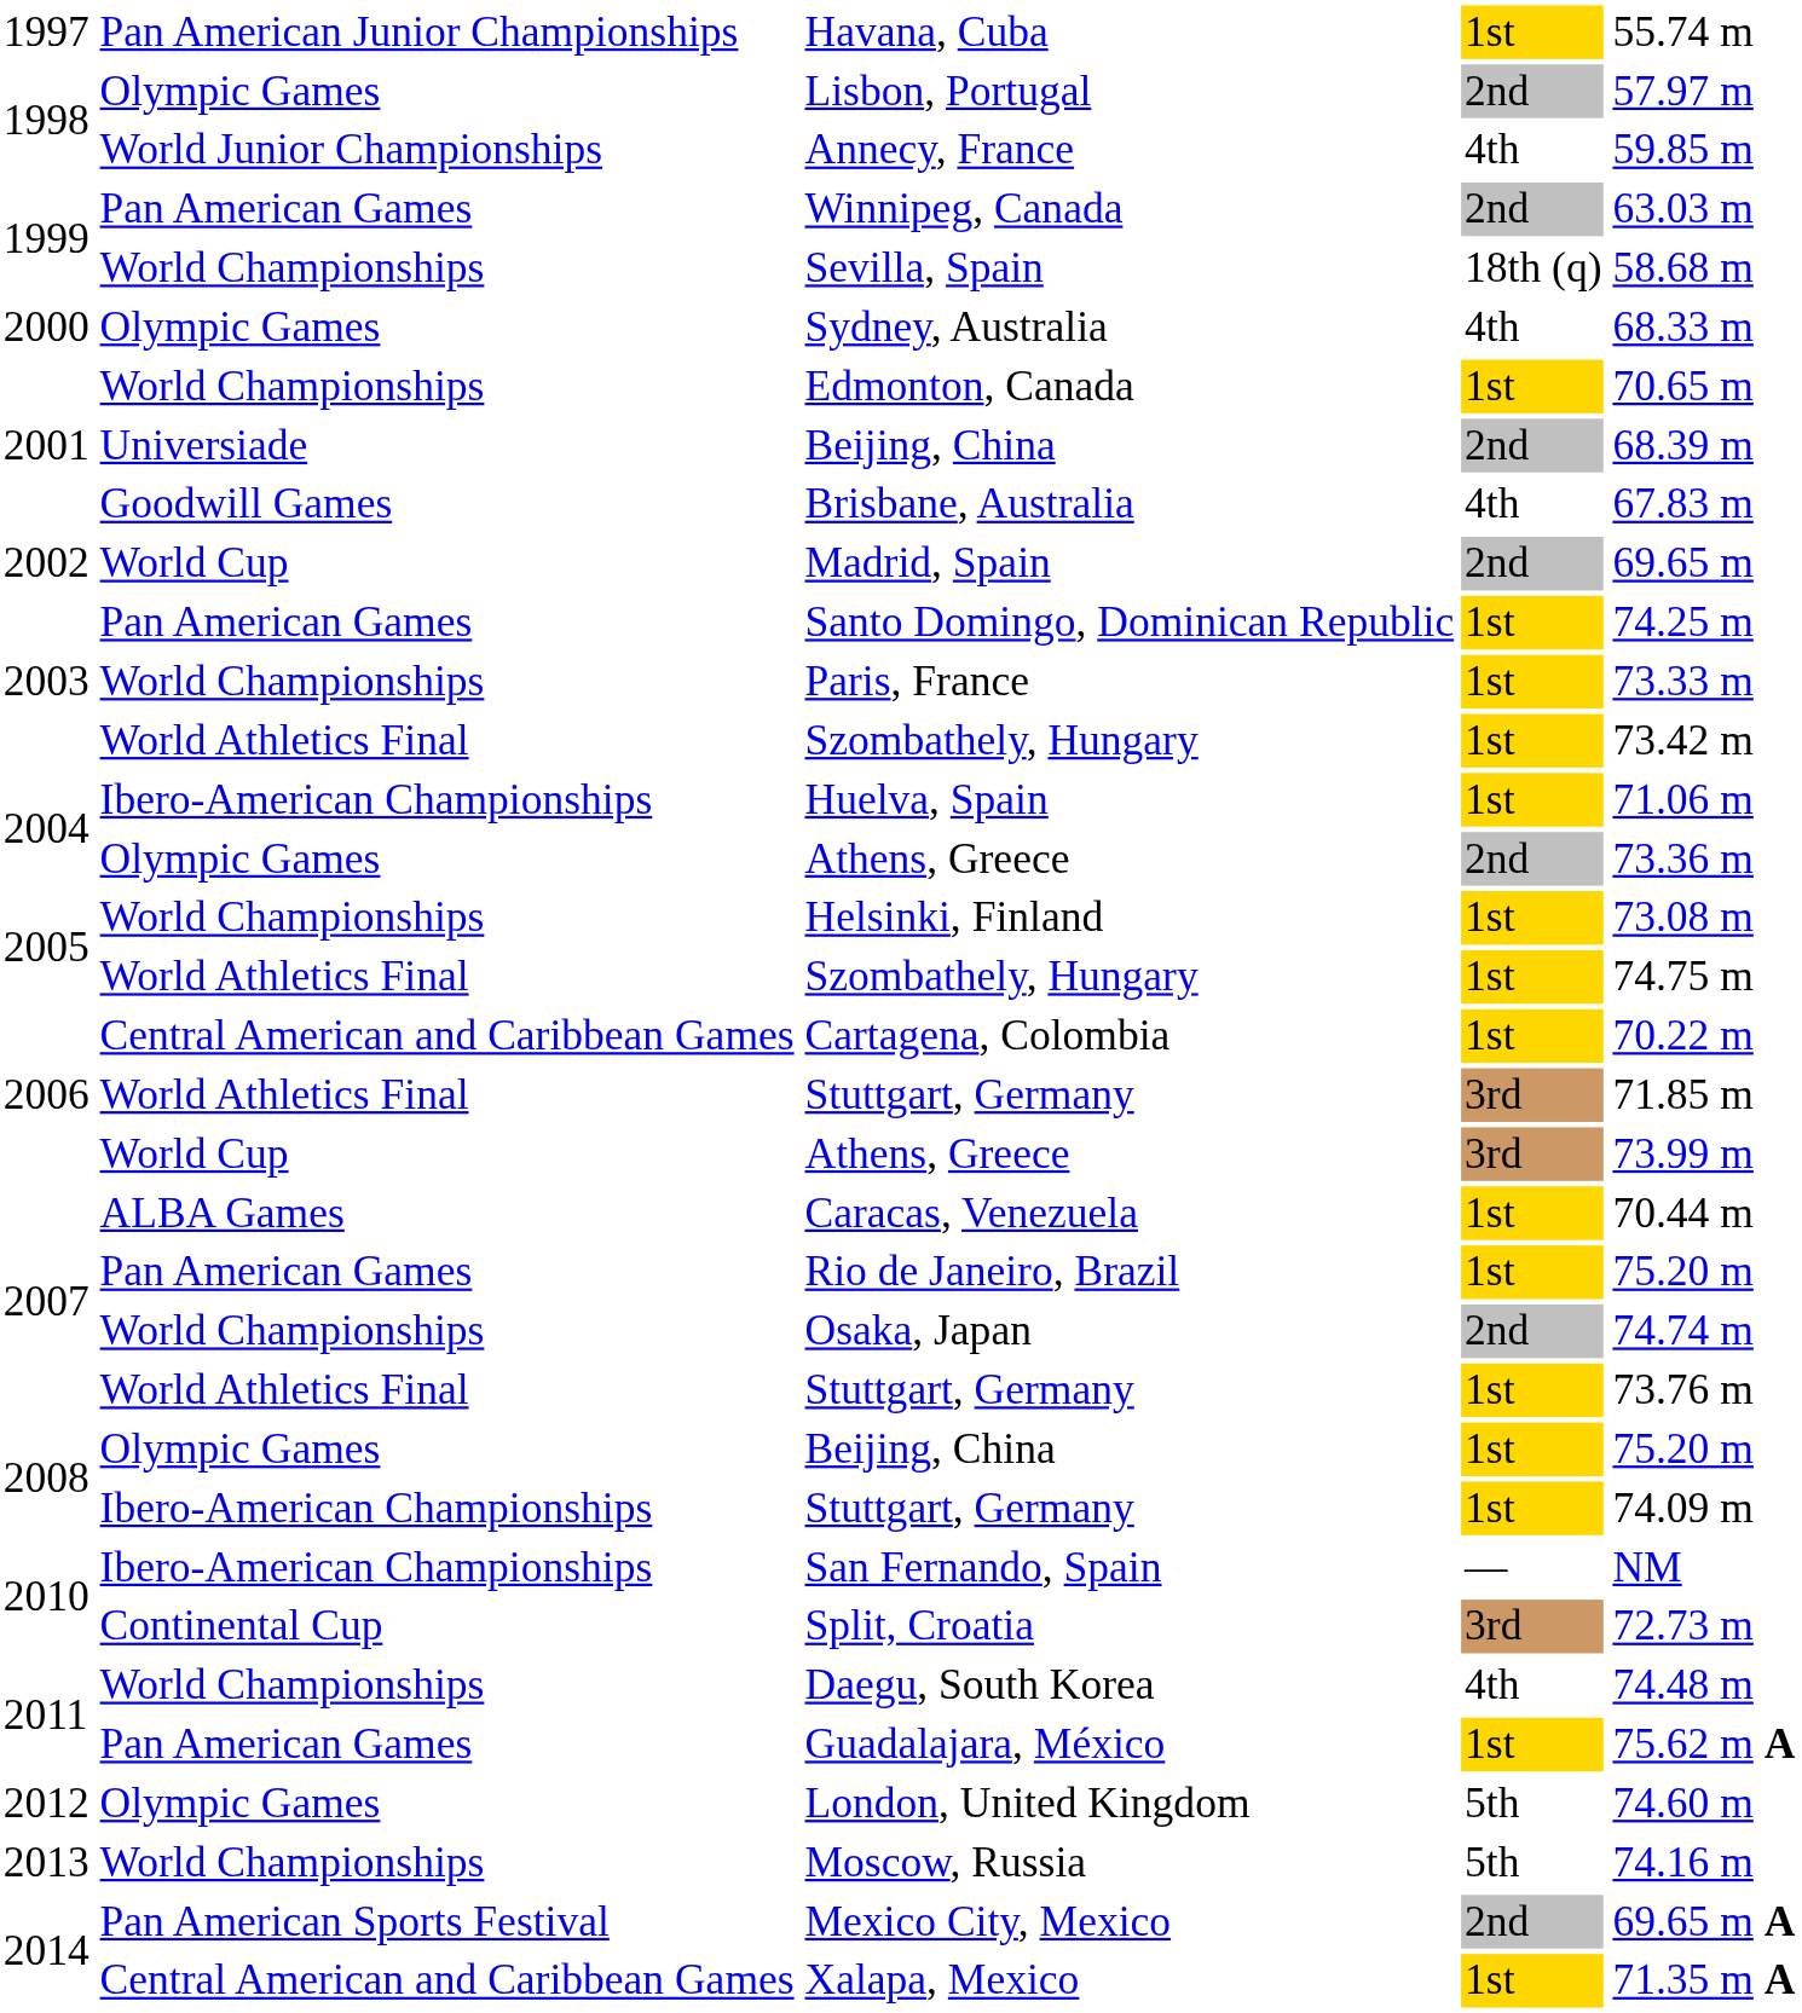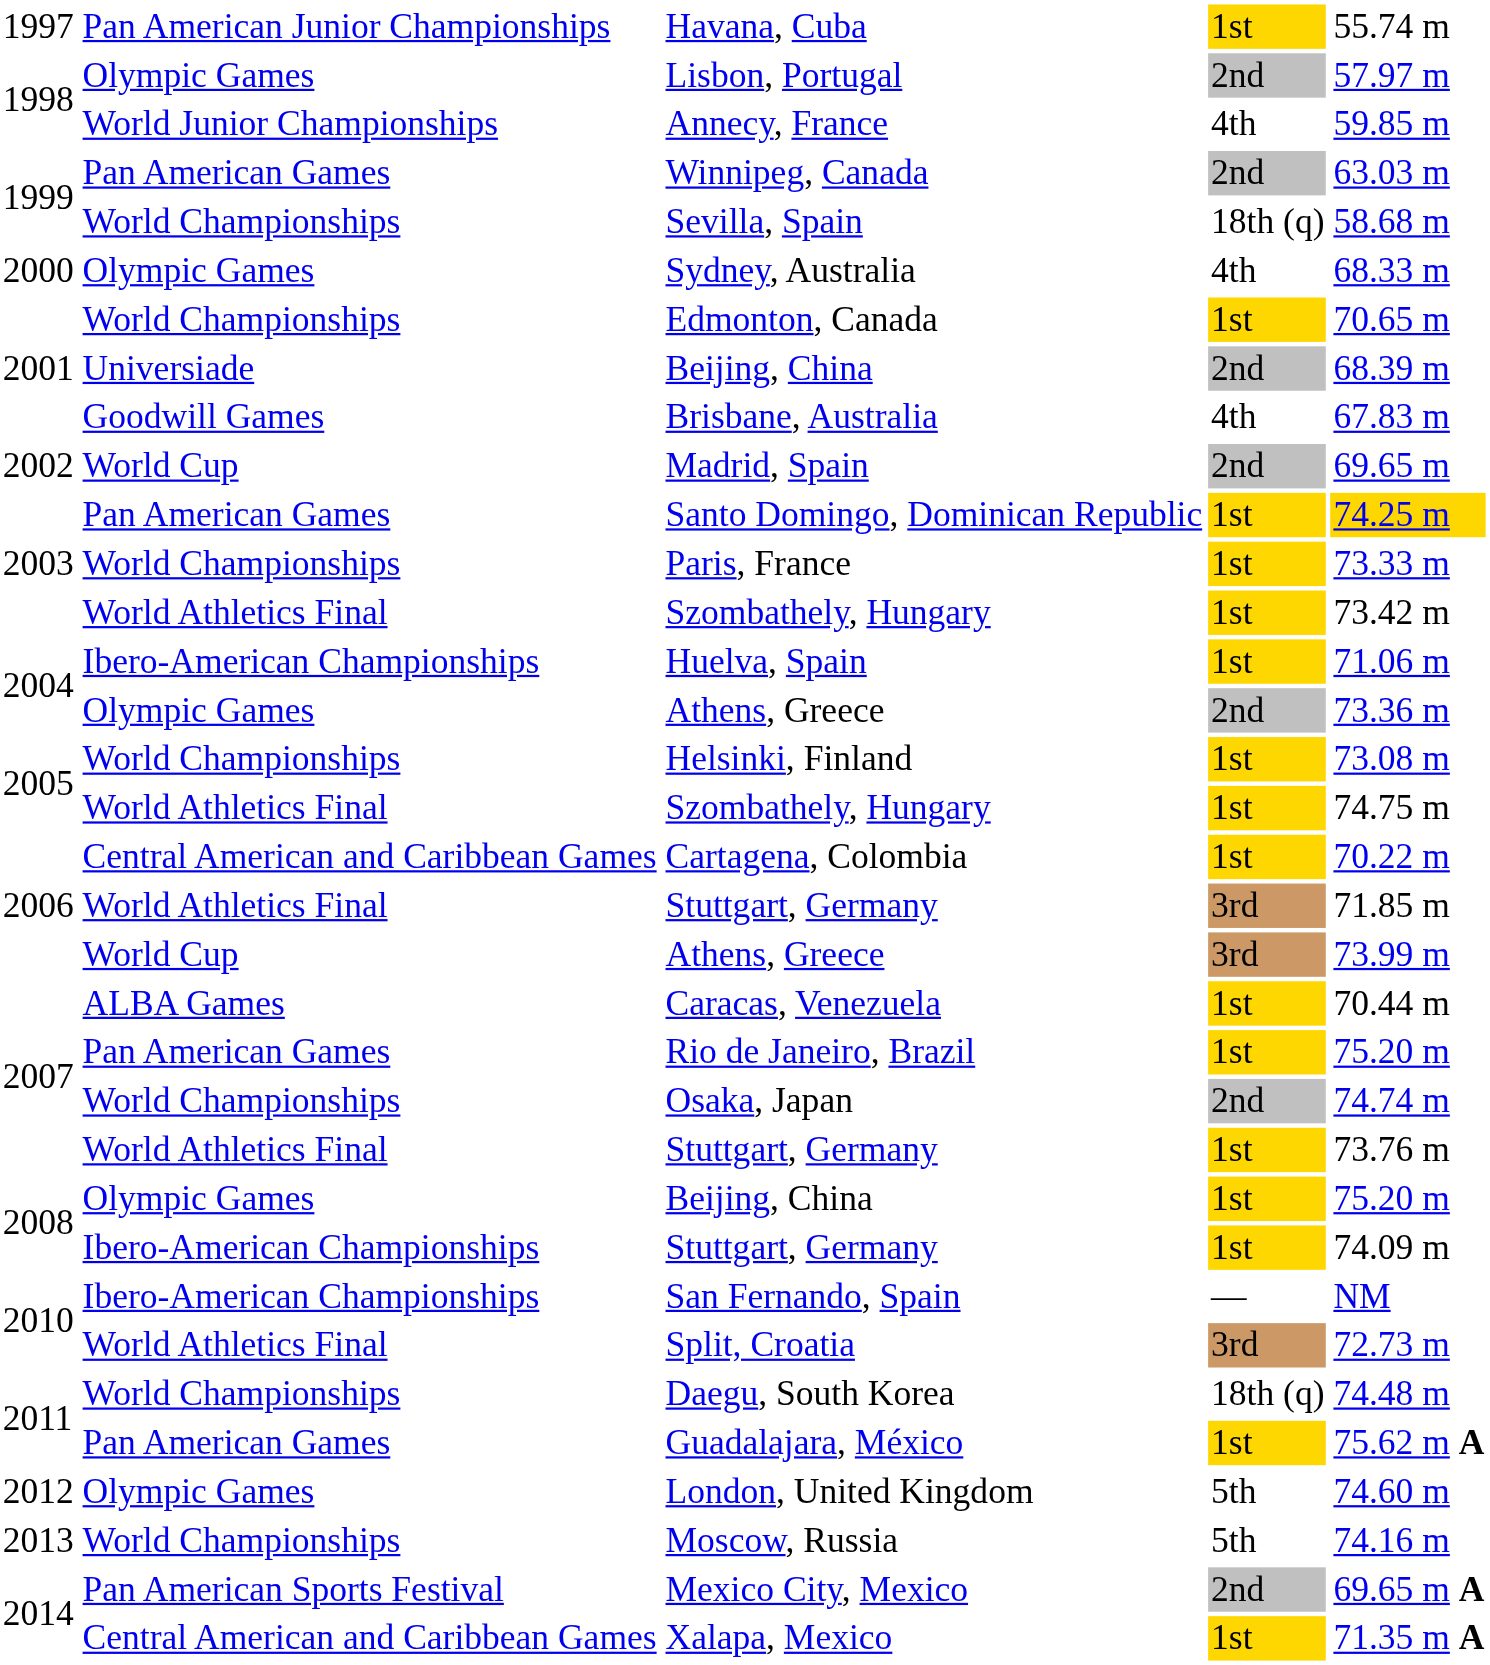 <table>
 <tr>
 <td>1997</td>
 <td><a href='#'>Pan American Junior Championships</a></td>
 <td><a href='#'>Havana</a>, <a href='#'>Cuba</a></td>
 <td bgcolor=gold>1st</td>
 <td>55.74 m</td>
 </tr>
 <tr>
 <td rowspan=2>1998</td>
 <td><a href='#'>Olympic Games</a></td>
 <td><a href='#'>Lisbon</a>, <a href='#'>Portugal</a></td>
 <td bgcolor=silver>2nd</td>
 <td><a href='#'>57.97 m</a></td>
 </tr>
 <tr>
 <td><a href='#'>World Junior Championships</a></td>
 <td><a href='#'>Annecy</a>, <a href='#'>France</a></td>
 <td>4th</td>
 <td><a href='#'>59.85 m</a></td>
 </tr>
 <tr>
 <td rowspan=2>1999</td>
 <td><a href='#'>Pan American Games</a></td>
 <td><a href='#'>Winnipeg</a>, <a href='#'>Canada</a></td>
 <td bgcolor=silver>2nd</td>
 <td><a href='#'>63.03 m</a></td>
 </tr>
 <tr>
 <td><a href='#'>World Championships</a></td>
 <td><a href='#'>Sevilla</a>, <a href='#'>Spain</a></td>
 <td>18th (q)</td>
 <td><a href='#'>58.68 m</a></td>
 </tr>
 <tr>
 <td>2000</td>
 <td><a href='#'>Olympic Games</a></td>
 <td><a href='#'>Sydney</a>, Australia</td>
 <td>4th</td>
 <td><a href='#'>68.33 m</a></td>
 </tr>
 <tr>
 <td rowspan=3>2001</td>
 <td><a href='#'>World Championships</a></td>
 <td><a href='#'>Edmonton</a>, Canada</td>
 <td bgcolor="gold">1st</td>
 <td><a href='#'>70.65 m</a></td>
 </tr>
 <tr>
 <td><a href='#'>Universiade</a></td>
 <td><a href='#'>Beijing</a>, <a href='#'>China</a></td>
 <td bgcolor=silver>2nd</td>
 <td><a href='#'>68.39 m</a></td>
 </tr>
 <tr>
 <td><a href='#'>Goodwill Games</a></td>
 <td><a href='#'>Brisbane</a>, <a href='#'>Australia</a></td>
 <td>4th</td>
 <td><a href='#'>67.83 m</a></td>
 </tr>
 <tr>
 <td>2002</td>
 <td><a href='#'>World Cup</a></td>
 <td><a href='#'>Madrid</a>, <a href='#'>Spain</a></td>
 <td bgcolor="silver">2nd</td>
 <td><a href='#'>69.65 m</a></td>
 </tr>
 <tr>
 <td rowspan=3>2003</td>
 <td><a href='#'>Pan American Games</a></td>
 <td><a href='#'>Santo Domingo</a>, <a href='#'>Dominican Republic</a></td>
 <td bgcolor=gold>1st</td>
-<td><a href='#'>74.25 m</a></td>
+<td style="background: gold;"><a href='#'>74.25 m</a></td>
 </tr>
 <tr>
 <td><a href='#'>World Championships</a></td>
 <td><a href='#'>Paris</a>, France</td>
 <td bgcolor="gold">1st</td>
 <td><a href='#'>73.33 m</a></td>
 </tr>
 <tr>
 <td><a href='#'>World Athletics Final</a></td>
 <td><a href='#'>Szombathely</a>, <a href='#'>Hungary</a></td>
 <td bgcolor="gold">1st</td>
 <td>73.42 m</td>
 </tr>
 <tr>
 <td rowspan=2>2004</td>
 <td><a href='#'>Ibero-American Championships</a></td>
 <td><a href='#'>Huelva</a>, <a href='#'>Spain</a></td>
 <td bgcolor=gold>1st</td>
 <td><a href='#'>71.06 m</a></td>
 </tr>
 <tr>
 <td><a href='#'>Olympic Games</a></td>
 <td><a href='#'>Athens</a>, Greece</td>
 <td bgcolor="silver">2nd</td>
 <td><a href='#'>73.36 m</a></td>
 </tr>
 <tr>
 <td rowspan=2>2005</td>
 <td><a href='#'>World Championships</a></td>
 <td><a href='#'>Helsinki</a>, Finland</td>
 <td bgcolor="gold">1st</td>
 <td><a href='#'>73.08 m</a></td>
 </tr>
 <tr>
 <td><a href='#'>World Athletics Final</a></td>
 <td><a href='#'>Szombathely</a>, <a href='#'>Hungary</a></td>
 <td bgcolor="gold">1st</td>
 <td>74.75 m</td>
 </tr>
 <tr>
 <td rowspan=3>2006</td>
 <td><a href='#'>Central American and Caribbean Games</a></td>
 <td><a href='#'>Cartagena</a>, Colombia</td>
 <td bgcolor="gold">1st</td>
 <td><a href='#'>70.22 m</a></td>
 </tr>
 <tr>
 <td><a href='#'>World Athletics Final</a></td>
 <td><a href='#'>Stuttgart</a>, <a href='#'>Germany</a></td>
 <td bgcolor="cc9966">3rd</td>
 <td>71.85 m</td>
 </tr>
 <tr>
 <td><a href='#'>World Cup</a></td>
 <td><a href='#'>Athens</a>, <a href='#'>Greece</a></td>
 <td bgcolor="cc9966">3rd</td>
 <td><a href='#'>73.99 m</a></td>
 </tr>
 <tr>
 <td rowspan=4>2007</td>
 <td><a href='#'>ALBA Games</a></td>
 <td><a href='#'>Caracas</a>, <a href='#'>Venezuela</a></td>
 <td bgcolor=gold>1st</td>
 <td>70.44 m</td>
 </tr>
 <tr>
 <td><a href='#'>Pan American Games</a></td>
 <td><a href='#'>Rio de Janeiro</a>, <a href='#'>Brazil</a></td>
 <td bgcolor=gold>1st</td>
 <td><a href='#'>75.20 m</a></td>
 </tr>
 <tr>
 <td><a href='#'>World Championships</a></td>
 <td><a href='#'>Osaka</a>, Japan</td>
 <td bgcolor="silver">2nd</td>
 <td><a href='#'>74.74 m</a></td>
 </tr>
 <tr>
 <td><a href='#'>World Athletics Final</a></td>
 <td><a href='#'>Stuttgart</a>, <a href='#'>Germany</a></td>
 <td bgcolor="gold">1st</td>
 <td>73.76 m</td>
 </tr>
 <tr>
 <td rowspan=2>2008</td>
 <td><a href='#'>Olympic Games</a></td>
 <td><a href='#'>Beijing</a>, China</td>
 <td bgcolor="gold">1st</td>
 <td><a href='#'>75.20 m</a></td>
 </tr>
 <tr>
 <td><a href='#'>Ibero-American Championships</a></td>
 <td><a href='#'>Stuttgart</a>, <a href='#'>Germany</a></td>
 <td bgcolor="gold">1st</td>
 <td>74.09 m</td>
 </tr>
 <tr>
 <td rowspan=2>2010</td>
 <td><a href='#'>Ibero-American Championships</a></td>
 <td><a href='#'>San Fernando</a>, <a href='#'>Spain</a></td>
 <td>—</td>
 <td><a href='#'>NM</a></td>
 </tr>
 <tr>
-<td><a href='#'>Continental Cup</a></td>
+<td><a href='#'>World Athletics Final</a></td>
 <td><a href='#'>Split, Croatia</a></td>
 <td bgcolor="cc9966">3rd</td>
 <td><a href='#'>72.73 m</a></td>
 </tr>
 <tr>
 <td rowspan=2>2011</td>
 <td><a href='#'>World Championships</a></td>
 <td><a href='#'>Daegu</a>, South Korea</td>
-<td>4th</td>
+<td>18th (q)</td>
 <td><a href='#'>74.48 m</a></td>
 </tr>
 <tr>
 <td><a href='#'>Pan American Games</a></td>
 <td><a href='#'>Guadalajara</a>, <a href='#'>México</a></td>
 <td bgcolor=gold>1st</td>
 <td><a href='#'>75.62 m</a> <strong>A</strong></td>
 </tr>
 <tr>
 <td>2012</td>
 <td><a href='#'>Olympic Games</a></td>
 <td><a href='#'>London</a>, United Kingdom</td>
 <td>5th</td>
 <td><a href='#'>74.60 m</a></td>
 </tr>
 <tr>
 <td>2013</td>
 <td><a href='#'>World Championships</a></td>
 <td><a href='#'>Moscow</a>, Russia</td>
 <td>5th</td>
 <td><a href='#'>74.16 m</a></td>
 </tr>
 <tr>
 <td rowspan=2>2014</td>
 <td><a href='#'>Pan American Sports Festival</a></td>
 <td><a href='#'>Mexico City</a>, <a href='#'>Mexico</a></td>
 <td bgcolor=silver>2nd</td>
 <td><a href='#'>69.65 m</a> <strong>A</strong></td>
 </tr>
 <tr>
 <td><a href='#'>Central American and Caribbean Games</a></td>
 <td><a href='#'>Xalapa</a>, <a href='#'>Mexico</a></td>
 <td bgcolor=gold>1st</td>
 <td><a href='#'>71.35 m</a> <strong>A</strong></td>
 </tr>
 </table>
